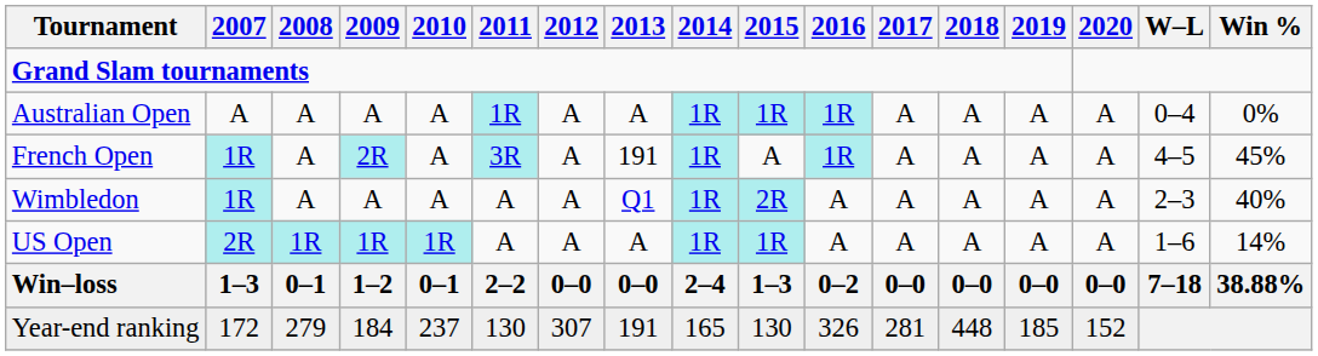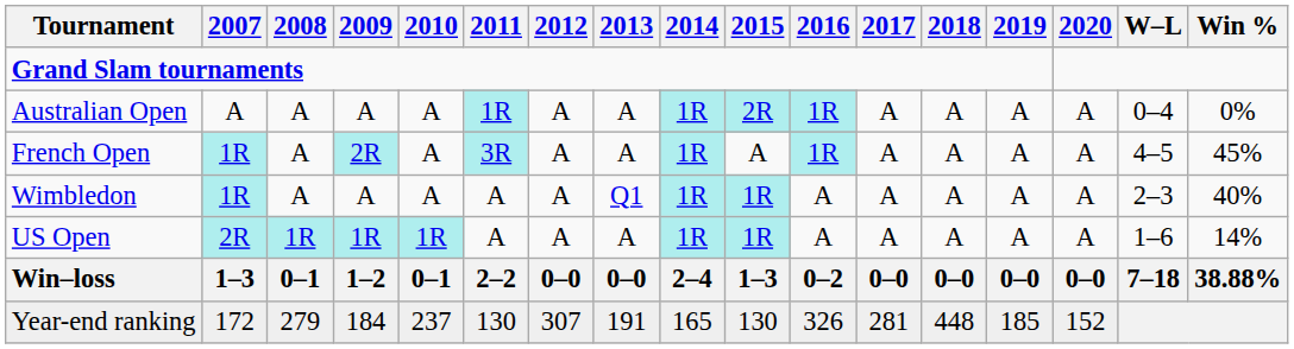 <table class=wikitable style=text-align:center>
 <tr>
 <th>Tournament</th>
 <th><a href='#'>2007</a></th>
 <th><a href='#'>2008</a></th>
 <th><a href='#'>2009</a></th>
 <th><a href='#'>2010</a></th>
 <th><a href='#'>2011</a></th>
 <th><a href='#'>2012</a></th>
 <th><a href='#'>2013</a></th>
 <th><a href='#'>2014</a></th>
 <th><a href='#'>2015</a></th>
 <th><a href='#'>2016</a></th>
 <th><a href='#'>2017</a></th>
 <th><a href='#'>2018</a></th>
 <th><a href='#'>2019</a></th>
 <th><a href='#'>2020</a></th>
 <th>W–L</th>
 <th>Win %</th>
 </tr>
 <tr>
 <td colspan=14 align=left><strong><a href='#'>Grand Slam tournaments</a></strong></td>
 </tr>
 <tr>
 <td align=left><a href='#'>Australian Open</a></td>
 <td>A</td>
 <td>A</td>
 <td>A</td>
 <td>A</td>
 <td bgcolor=afeeee><a href='#'>1R</a></td>
 <td>A</td>
 <td>A</td>
 <td bgcolor=afeeee><a href='#'>1R</a></td>
-<td bgcolor=afeeee><a href='#'>1R</a></td>
+<td bgcolor=afeeee><a href='#'>2R</a></td>
 <td bgcolor=afeeee><a href='#'>1R</a></td>
 <td>A</td>
 <td>A</td>
 <td>A</td>
 <td>A</td>
 <td>0–4</td>
 <td>0%</td>
 </tr>
 <tr>
 <td align=left><a href='#'>French Open</a></td>
 <td bgcolor=afeeee><a href='#'>1R</a></td>
 <td>A</td>
 <td bgcolor=afeeee><a href='#'>2R</a></td>
 <td>A</td>
 <td bgcolor=afeeee><a href='#'>3R</a></td>
 <td>A</td>
-<td>191</td>
+<td>A</td>
 <td bgcolor=afeeee><a href='#'>1R</a></td>
 <td>A</td>
 <td bgcolor=afeeee><a href='#'>1R</a></td>
 <td>A</td>
 <td>A</td>
 <td>A</td>
 <td>A</td>
 <td>4–5</td>
 <td>45%</td>
 </tr>
 <tr>
 <td align=left><a href='#'>Wimbledon</a></td>
 <td bgcolor=afeeee><a href='#'>1R</a></td>
 <td>A</td>
 <td>A</td>
 <td>A</td>
 <td>A</td>
 <td>A</td>
 <td><a href='#'>Q1</a></td>
 <td bgcolor=afeeee><a href='#'>1R</a></td>
-<td bgcolor=afeeee><a href='#'>2R</a></td>
+<td bgcolor=afeeee><a href='#'>1R</a></td>
 <td>A</td>
 <td>A</td>
 <td>A</td>
 <td>A</td>
 <td>A</td>
 <td>2–3</td>
 <td>40%</td>
 </tr>
 <tr>
 <td align=left><a href='#'>US Open</a></td>
 <td bgcolor=afeeee><a href='#'>2R</a></td>
 <td bgcolor=afeeee><a href='#'>1R</a></td>
 <td bgcolor=afeeee><a href='#'>1R</a></td>
 <td bgcolor=afeeee><a href='#'>1R</a></td>
 <td>A</td>
 <td>A</td>
 <td>A</td>
 <td bgcolor=afeeee><a href='#'>1R</a></td>
 <td bgcolor=afeeee><a href='#'>1R</a></td>
 <td>A</td>
 <td>A</td>
 <td>A</td>
 <td>A</td>
 <td>A</td>
 <td>1–6</td>
 <td>14%</td>
 </tr>
 <tr>
 <th style=text-align:left>Win–loss</th>
 <th>1–3</th>
 <th>0–1</th>
 <th>1–2</th>
 <th>0–1</th>
 <th>2–2</th>
 <th>0–0</th>
 <th>0–0</th>
 <th>2–4</th>
 <th>1–3</th>
 <th>0–2</th>
 <th>0–0</th>
 <th>0–0</th>
 <th>0–0</th>
 <th>0–0</th>
 <th>7–18</th>
 <th>38.88%</th>
 </tr>
 <tr bgcolor=efefef>
 <td align=left>Year-end ranking</td>
 <td>172</td>
 <td>279</td>
 <td>184</td>
 <td>237</td>
 <td>130</td>
 <td>307</td>
 <td>191</td>
 <td>165</td>
 <td>130</td>
 <td>326</td>
 <td>281</td>
 <td>448</td>
 <td>185</td>
 <td>152</td>
 <th colspan=2></th>
 </tr>
 </table>
